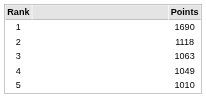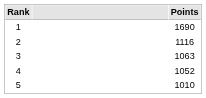 <table cellspacing="1" cellpadding="3" style="border:1px solid #aaa; font-size:86%;">
 <tr style="background:#e4e4e4;">
 <th style="border-bottom:1px solid #aaa; width:10px;">Rank</th>
 <th style="border-bottom:1px solid #aaa; width:200px;"></th>
 <th style="border-bottom:1px solid #aaa; width:20px;">Points</th>
 </tr>
 <tr>
 <td align=center>1</td>
 <td></td>
 <td align=center>1690</td>
 </tr>
 <tr>
 <td align=center>2</td>
 <td></td>
-<td align=center>1118</td>
+<td align=center>1116</td>
 </tr>
 <tr>
 <td align=center>3</td>
 <td></td>
 <td align=center>1063</td>
 </tr>
 <tr>
 <td align=center>4</td>
 <td></td>
-<td align=center>1049</td>
+<td align=center>1052</td>
 </tr>
 <tr>
 <td align=center>5</td>
 <td></td>
 <td align=center>1010</td>
 </tr>
 </table>
